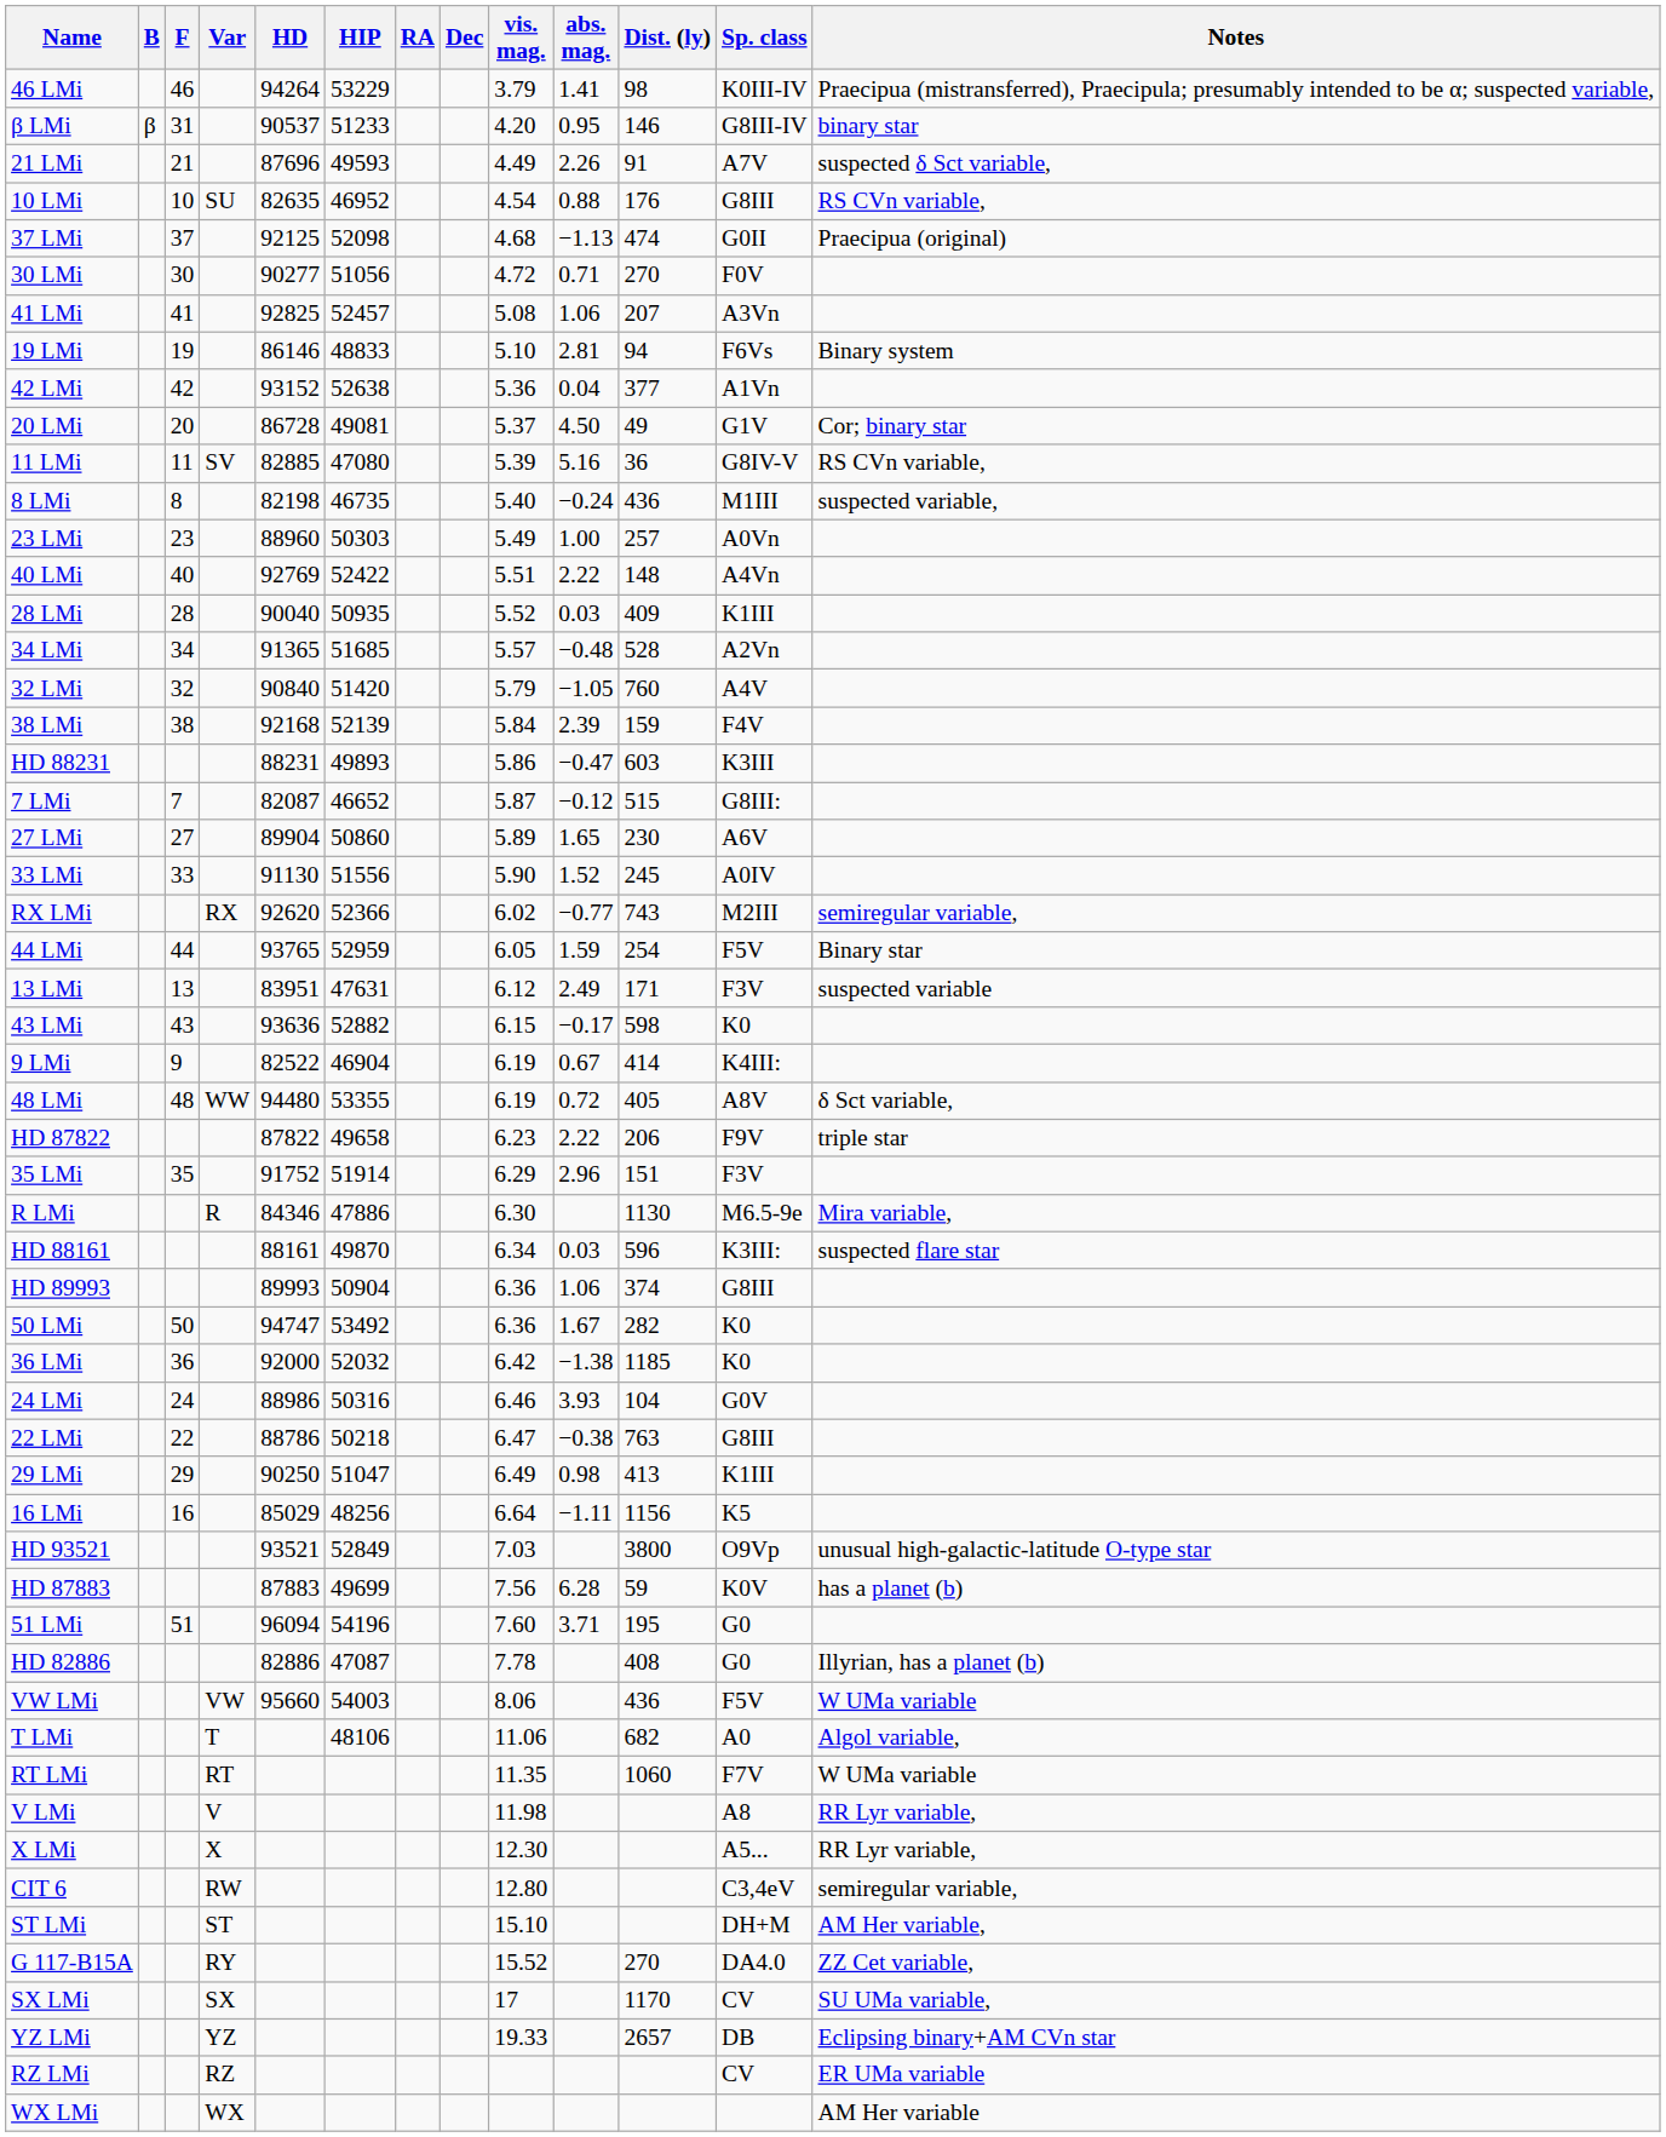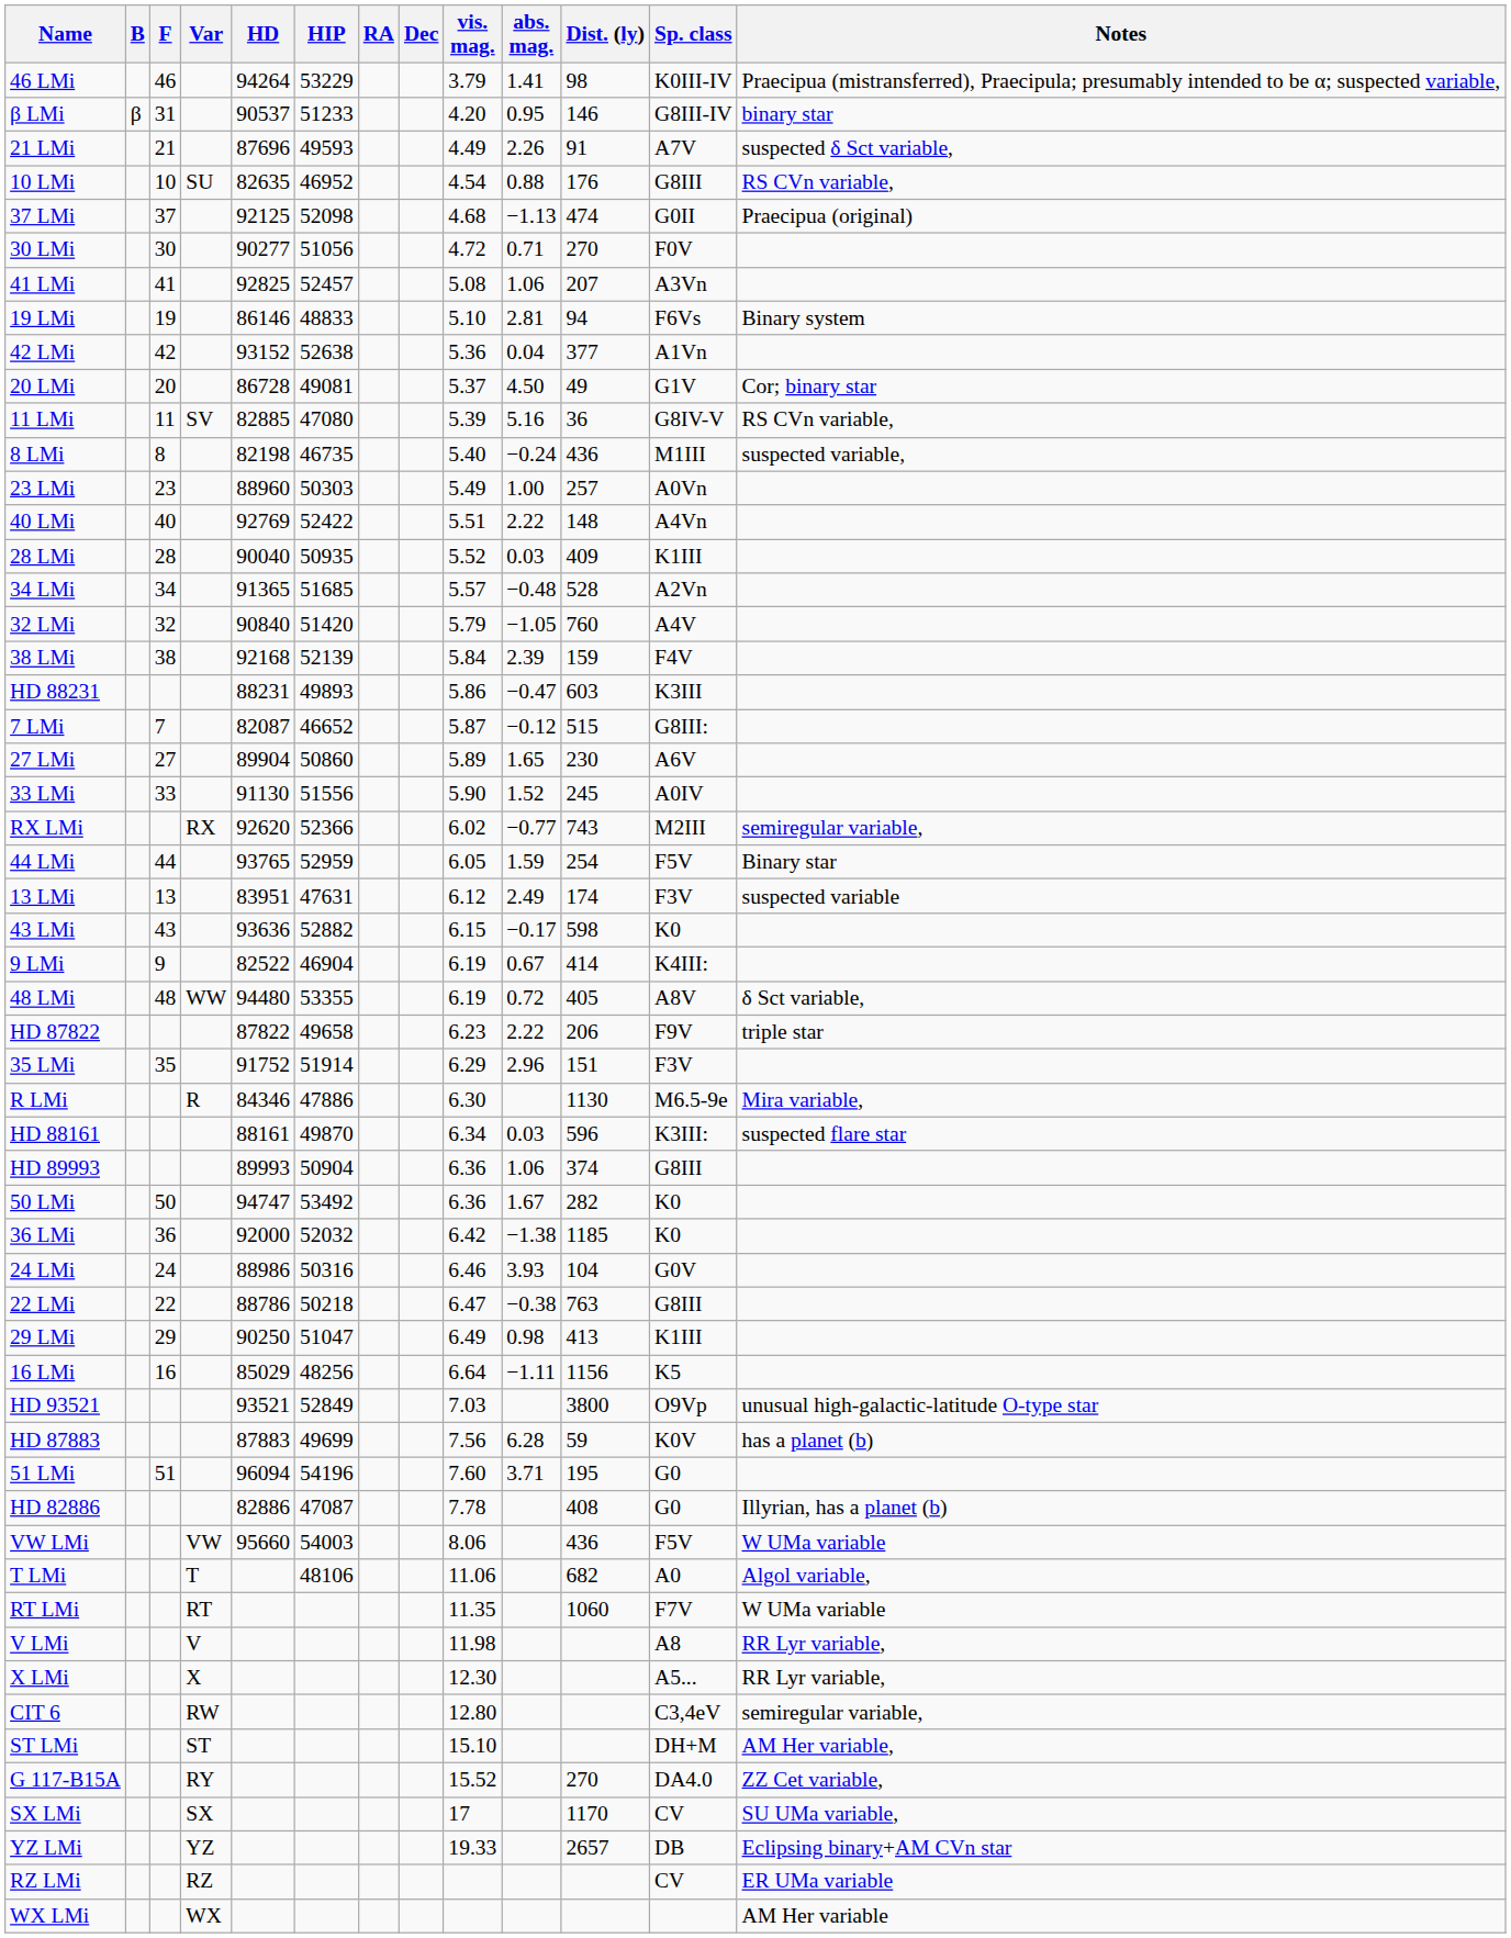 <table class="wikitable sortable sticky-header">
 <tr>
 <th><a href='#'>Name</a></th>
 <th><a href='#'>B</a></th>
 <th><a href='#'>F</a></th>
 <th><a href='#'>Var</a></th>
 <th><a href='#'>HD</a></th>
 <th><a href='#'>HIP</a></th>
 <th><a href='#'>RA</a></th>
 <th><a href='#'>Dec</a></th>
 <th><a href='#'>vis.<br>mag.</a></th>
 <th><a href='#'>abs.<br>mag.</a></th>
 <th><a href='#'>Dist.</a> (<a href='#'>ly</a>)</th>
 <th><a href='#'>Sp. class</a></th>
 <th>Notes</th>
 </tr>
 <tr>
 <td><a href='#'>46 LMi</a></td>
 <td></td>
 <td>46</td>
 <td></td>
 <td>94264</td>
 <td>53229</td>
 <td></td>
 <td></td>
 <td>3.79</td>
 <td>1.41</td>
 <td>98</td>
 <td>K0III-IV</td>
 <td style="text-align:left;">Praecipua (mistransferred), Praecipula; presumably intended to be α; suspected <a href='#'>variable</a>, </td>
 </tr>
 <tr>
 <td><a href='#'>β LMi</a></td>
 <td>β</td>
 <td>31</td>
 <td></td>
 <td>90537</td>
 <td>51233</td>
 <td></td>
 <td></td>
 <td>4.20</td>
 <td>0.95</td>
 <td>146</td>
 <td>G8III-IV</td>
 <td style="text-align:left;"><a href='#'>binary star</a></td>
 </tr>
 <tr>
 <td><a href='#'>21 LMi</a></td>
 <td></td>
 <td>21</td>
 <td></td>
 <td>87696</td>
 <td>49593</td>
 <td></td>
 <td></td>
 <td>4.49</td>
 <td>2.26</td>
 <td>91</td>
 <td>A7V</td>
 <td>suspected <a href='#'>δ Sct variable</a>, </td>
 </tr>
 <tr>
 <td><a href='#'>10 LMi</a></td>
 <td></td>
 <td>10</td>
 <td>SU</td>
 <td>82635</td>
 <td>46952</td>
 <td></td>
 <td></td>
 <td>4.54</td>
 <td>0.88</td>
 <td>176</td>
 <td>G8III</td>
 <td style="text-align:left;"><a href='#'>RS CVn variable</a>, </td>
 </tr>
 <tr>
 <td><a href='#'>37 LMi</a></td>
 <td></td>
 <td>37</td>
 <td></td>
 <td>92125</td>
 <td>52098</td>
 <td></td>
 <td></td>
 <td>4.68</td>
 <td>−1.13</td>
 <td>474</td>
 <td>G0II</td>
 <td style="text-align:left;">Praecipua (original)</td>
 </tr>
 <tr>
 <td><a href='#'>30 LMi</a></td>
 <td></td>
 <td>30</td>
 <td></td>
 <td>90277</td>
 <td>51056</td>
 <td></td>
 <td></td>
 <td>4.72</td>
 <td>0.71</td>
 <td>270</td>
 <td>F0V</td>
 <td></td>
 </tr>
 <tr>
 <td><a href='#'>41 LMi</a></td>
 <td></td>
 <td>41</td>
 <td></td>
 <td>92825</td>
 <td>52457</td>
 <td></td>
 <td></td>
 <td>5.08</td>
 <td>1.06</td>
 <td>207</td>
 <td>A3Vn</td>
 <td></td>
 </tr>
 <tr>
 <td><a href='#'>19 LMi</a></td>
 <td></td>
 <td>19</td>
 <td></td>
 <td>86146</td>
 <td>48833</td>
 <td></td>
 <td></td>
 <td>5.10</td>
 <td>2.81</td>
 <td>94</td>
 <td>F6Vs</td>
 <td>Binary system</td>
 </tr>
 <tr>
 <td><a href='#'>42 LMi</a></td>
 <td></td>
 <td>42</td>
 <td></td>
 <td>93152</td>
 <td>52638</td>
 <td></td>
 <td></td>
 <td>5.36</td>
 <td>0.04</td>
 <td>377</td>
 <td>A1Vn</td>
 <td></td>
 </tr>
 <tr>
 <td><a href='#'>20 LMi</a></td>
 <td></td>
 <td>20</td>
 <td></td>
 <td>86728</td>
 <td>49081</td>
 <td></td>
 <td></td>
 <td>5.37</td>
 <td>4.50</td>
 <td>49</td>
 <td>G1V</td>
 <td style="text-align:left;">Cor; <a href='#'>binary star</a></td>
 </tr>
 <tr>
 <td><a href='#'>11 LMi</a></td>
 <td></td>
 <td>11</td>
 <td>SV</td>
 <td>82885</td>
 <td>47080</td>
 <td></td>
 <td></td>
 <td>5.39</td>
 <td>5.16</td>
 <td>36</td>
 <td>G8IV-V</td>
 <td style="text-align:left;">RS CVn variable, </td>
 </tr>
 <tr>
 <td><a href='#'>8 LMi</a></td>
 <td></td>
 <td>8</td>
 <td></td>
 <td>82198</td>
 <td>46735</td>
 <td></td>
 <td></td>
 <td>5.40</td>
 <td>−0.24</td>
 <td>436</td>
 <td>M1III</td>
 <td>suspected variable, </td>
 </tr>
 <tr>
 <td><a href='#'>23 LMi</a></td>
 <td></td>
 <td>23</td>
 <td></td>
 <td>88960</td>
 <td>50303</td>
 <td></td>
 <td></td>
 <td>5.49</td>
 <td>1.00</td>
 <td>257</td>
 <td>A0Vn</td>
 <td></td>
 </tr>
 <tr>
 <td><a href='#'>40 LMi</a></td>
 <td></td>
 <td>40</td>
 <td></td>
 <td>92769</td>
 <td>52422</td>
 <td></td>
 <td></td>
 <td>5.51</td>
 <td>2.22</td>
 <td>148</td>
 <td>A4Vn</td>
 <td></td>
 </tr>
 <tr>
 <td><a href='#'>28 LMi</a></td>
 <td></td>
 <td>28</td>
 <td></td>
 <td>90040</td>
 <td>50935</td>
 <td></td>
 <td></td>
 <td>5.52</td>
 <td>0.03</td>
 <td>409</td>
 <td>K1III</td>
 <td></td>
 </tr>
 <tr>
 <td><a href='#'>34 LMi</a></td>
 <td></td>
 <td>34</td>
 <td></td>
 <td>91365</td>
 <td>51685</td>
 <td></td>
 <td></td>
 <td>5.57</td>
 <td>−0.48</td>
 <td>528</td>
 <td>A2Vn</td>
 <td></td>
 </tr>
 <tr>
 <td><a href='#'>32 LMi</a></td>
 <td></td>
 <td>32</td>
 <td></td>
 <td>90840</td>
 <td>51420</td>
 <td></td>
 <td></td>
 <td>5.79</td>
 <td>−1.05</td>
 <td>760</td>
 <td>A4V</td>
 <td></td>
 </tr>
 <tr>
 <td><a href='#'>38 LMi</a></td>
 <td></td>
 <td>38</td>
 <td></td>
 <td>92168</td>
 <td>52139</td>
 <td></td>
 <td></td>
 <td>5.84</td>
 <td>2.39</td>
 <td>159</td>
 <td>F4V</td>
 <td></td>
 </tr>
 <tr>
 <td><a href='#'>HD 88231</a></td>
 <td></td>
 <td></td>
 <td></td>
 <td>88231</td>
 <td>49893</td>
 <td></td>
 <td></td>
 <td>5.86</td>
 <td>−0.47</td>
 <td>603</td>
 <td>K3III</td>
 <td></td>
 </tr>
 <tr>
 <td><a href='#'>7 LMi</a></td>
 <td></td>
 <td>7</td>
 <td></td>
 <td>82087</td>
 <td>46652</td>
 <td></td>
 <td></td>
 <td>5.87</td>
 <td>−0.12</td>
 <td>515</td>
 <td>G8III:</td>
 <td></td>
 </tr>
 <tr>
 <td><a href='#'>27 LMi</a></td>
 <td></td>
 <td>27</td>
 <td></td>
 <td>89904</td>
 <td>50860</td>
 <td></td>
 <td></td>
 <td>5.89</td>
 <td>1.65</td>
 <td>230</td>
 <td>A6V</td>
 <td></td>
 </tr>
 <tr>
 <td><a href='#'>33 LMi</a></td>
 <td></td>
 <td>33</td>
 <td></td>
 <td>91130</td>
 <td>51556</td>
 <td></td>
 <td></td>
 <td>5.90</td>
 <td>1.52</td>
 <td>245</td>
 <td>A0IV</td>
 <td></td>
 </tr>
 <tr>
 <td><a href='#'>RX LMi</a></td>
 <td></td>
 <td></td>
 <td>RX</td>
 <td>92620</td>
 <td>52366</td>
 <td></td>
 <td></td>
 <td>6.02</td>
 <td>−0.77</td>
 <td>743</td>
 <td>M2III</td>
 <td style="text-align:left;"><a href='#'>semiregular variable</a>, </td>
 </tr>
 <tr>
 <td><a href='#'>44 LMi</a></td>
 <td></td>
 <td>44</td>
 <td></td>
 <td>93765</td>
 <td>52959</td>
 <td></td>
 <td></td>
 <td>6.05</td>
 <td>1.59</td>
 <td>254</td>
 <td>F5V</td>
 <td>Binary star</td>
 </tr>
 <tr>
 <td><a href='#'>13 LMi</a></td>
 <td></td>
 <td>13</td>
 <td></td>
 <td>83951</td>
 <td>47631</td>
 <td></td>
 <td></td>
 <td>6.12</td>
 <td>2.49</td>
-<td>171</td>
+<td>174</td>
 <td>F3V</td>
 <td>suspected variable</td>
 </tr>
 <tr>
 <td><a href='#'>43 LMi</a></td>
 <td></td>
 <td>43</td>
 <td></td>
 <td>93636</td>
 <td>52882</td>
 <td></td>
 <td></td>
 <td>6.15</td>
 <td>−0.17</td>
 <td>598</td>
 <td>K0</td>
 <td></td>
 </tr>
 <tr>
 <td><a href='#'>9 LMi</a></td>
 <td></td>
 <td>9</td>
 <td></td>
 <td>82522</td>
 <td>46904</td>
 <td></td>
 <td></td>
 <td>6.19</td>
 <td>0.67</td>
 <td>414</td>
 <td>K4III:</td>
 <td></td>
 </tr>
 <tr>
 <td><a href='#'>48 LMi</a></td>
 <td></td>
 <td>48</td>
 <td>WW</td>
 <td>94480</td>
 <td>53355</td>
 <td></td>
 <td></td>
 <td>6.19</td>
 <td>0.72</td>
 <td>405</td>
 <td>A8V</td>
 <td>δ Sct variable, </td>
 </tr>
 <tr>
 <td><a href='#'>HD 87822</a></td>
 <td></td>
 <td></td>
 <td></td>
 <td>87822</td>
 <td>49658</td>
 <td></td>
 <td></td>
 <td>6.23</td>
 <td>2.22</td>
 <td>206</td>
 <td>F9V</td>
 <td style="text-align:left;">triple star</td>
 </tr>
 <tr>
 <td><a href='#'>35 LMi</a></td>
 <td></td>
 <td>35</td>
 <td></td>
 <td>91752</td>
 <td>51914</td>
 <td></td>
 <td></td>
 <td>6.29</td>
 <td>2.96</td>
 <td>151</td>
 <td>F3V</td>
 <td></td>
 </tr>
 <tr>
 <td><a href='#'>R LMi</a></td>
 <td></td>
 <td></td>
 <td>R</td>
 <td>84346</td>
 <td>47886</td>
 <td></td>
 <td></td>
 <td>6.30</td>
 <td></td>
 <td>1130</td>
 <td>M6.5-9e</td>
 <td><a href='#'>Mira variable</a>, </td>
 </tr>
 <tr>
 <td><a href='#'>HD 88161</a></td>
 <td></td>
 <td></td>
 <td></td>
 <td>88161</td>
 <td>49870</td>
 <td></td>
 <td></td>
 <td>6.34</td>
 <td>0.03</td>
 <td>596</td>
 <td>K3III:</td>
 <td>suspected <a href='#'>flare star</a></td>
 </tr>
 <tr>
 <td><a href='#'>HD 89993</a></td>
 <td></td>
 <td></td>
 <td></td>
 <td>89993</td>
 <td>50904</td>
 <td></td>
 <td></td>
 <td>6.36</td>
 <td>1.06</td>
 <td>374</td>
 <td>G8III</td>
 <td></td>
 </tr>
 <tr>
 <td><a href='#'>50 LMi</a></td>
 <td></td>
 <td>50</td>
 <td></td>
 <td>94747</td>
 <td>53492</td>
 <td></td>
 <td></td>
 <td>6.36</td>
 <td>1.67</td>
 <td>282</td>
 <td>K0</td>
 <td></td>
 </tr>
 <tr>
 <td><a href='#'>36 LMi</a></td>
 <td></td>
 <td>36</td>
 <td></td>
 <td>92000</td>
 <td>52032</td>
 <td></td>
 <td></td>
 <td>6.42</td>
 <td>−1.38</td>
 <td>1185</td>
 <td>K0</td>
 <td></td>
 </tr>
 <tr>
 <td><a href='#'>24 LMi</a></td>
 <td></td>
 <td>24</td>
 <td></td>
 <td>88986</td>
 <td>50316</td>
 <td></td>
 <td></td>
 <td>6.46</td>
 <td>3.93</td>
 <td>104</td>
 <td>G0V</td>
 <td></td>
 </tr>
 <tr>
 <td><a href='#'>22 LMi</a></td>
 <td></td>
 <td>22</td>
 <td></td>
 <td>88786</td>
 <td>50218</td>
 <td></td>
 <td></td>
 <td>6.47</td>
 <td>−0.38</td>
 <td>763</td>
 <td>G8III</td>
 <td></td>
 </tr>
 <tr>
 <td><a href='#'>29 LMi</a></td>
 <td></td>
 <td>29</td>
 <td></td>
 <td>90250</td>
 <td>51047</td>
 <td></td>
 <td></td>
 <td>6.49</td>
 <td>0.98</td>
 <td>413</td>
 <td>K1III</td>
 <td></td>
 </tr>
 <tr>
 <td><a href='#'>16 LMi</a></td>
 <td></td>
 <td>16</td>
 <td></td>
 <td>85029</td>
 <td>48256</td>
 <td></td>
 <td></td>
 <td>6.64</td>
 <td>−1.11</td>
 <td>1156</td>
 <td>K5</td>
 <td></td>
 </tr>
 <tr>
 <td><a href='#'>HD 93521</a></td>
 <td></td>
 <td></td>
 <td></td>
 <td>93521</td>
 <td>52849</td>
 <td></td>
 <td></td>
 <td>7.03</td>
 <td></td>
 <td>3800</td>
 <td>O9Vp</td>
 <td>unusual high-galactic-latitude <a href='#'>O-type star</a></td>
 </tr>
 <tr>
 <td><a href='#'>HD 87883</a></td>
 <td></td>
 <td></td>
 <td></td>
 <td>87883</td>
 <td>49699</td>
 <td></td>
 <td></td>
 <td>7.56</td>
 <td>6.28</td>
 <td>59</td>
 <td>K0V</td>
 <td style="text-align:left;">has a <a href='#'>planet</a> (<a href='#'>b</a>)</td>
 </tr>
 <tr>
 <td><a href='#'>51 LMi</a></td>
 <td></td>
 <td>51</td>
 <td></td>
 <td>96094</td>
 <td>54196</td>
 <td></td>
 <td></td>
 <td>7.60</td>
 <td>3.71</td>
 <td>195</td>
 <td>G0</td>
 <td></td>
 </tr>
 <tr>
 <td><a href='#'>HD 82886</a></td>
 <td></td>
 <td></td>
 <td></td>
 <td>82886</td>
 <td>47087</td>
 <td></td>
 <td></td>
 <td>7.78</td>
 <td></td>
 <td>408</td>
 <td>G0</td>
 <td style="text-align:left;">Illyrian, has a <a href='#'>planet</a> (<a href='#'>b</a>)</td>
 </tr>
 <tr>
 <td><a href='#'>VW LMi</a></td>
 <td></td>
 <td></td>
 <td>VW</td>
 <td>95660</td>
 <td>54003</td>
 <td></td>
 <td></td>
 <td>8.06</td>
 <td></td>
 <td>436</td>
 <td>F5V</td>
 <td><a href='#'>W UMa variable</a></td>
 </tr>
 <tr>
 <td><a href='#'>T LMi</a></td>
 <td></td>
 <td></td>
 <td>T</td>
 <td></td>
 <td>48106</td>
 <td></td>
 <td></td>
 <td>11.06</td>
 <td></td>
 <td>682</td>
 <td>A0</td>
 <td><a href='#'>Algol variable</a>, </td>
 </tr>
 <tr>
 <td><a href='#'>RT LMi</a></td>
 <td></td>
 <td></td>
 <td>RT</td>
 <td></td>
 <td></td>
 <td></td>
 <td></td>
 <td>11.35</td>
 <td></td>
 <td>1060</td>
 <td>F7V</td>
 <td>W UMa variable</td>
 </tr>
 <tr>
 <td><a href='#'>V LMi</a></td>
 <td></td>
 <td></td>
 <td>V</td>
 <td></td>
 <td></td>
 <td></td>
 <td></td>
 <td>11.98</td>
 <td></td>
 <td></td>
 <td>A8</td>
 <td><a href='#'>RR Lyr variable</a>, </td>
 </tr>
 <tr>
 <td><a href='#'>X LMi</a></td>
 <td></td>
 <td></td>
 <td>X</td>
 <td></td>
 <td></td>
 <td></td>
 <td></td>
 <td>12.30</td>
 <td></td>
 <td></td>
 <td>A5...</td>
 <td>RR Lyr variable, </td>
 </tr>
 <tr>
 <td><a href='#'>CIT 6</a></td>
 <td></td>
 <td></td>
 <td>RW</td>
 <td></td>
 <td></td>
 <td></td>
 <td></td>
 <td>12.80</td>
 <td></td>
 <td></td>
 <td>C3,4eV</td>
 <td>semiregular variable, </td>
 </tr>
 <tr>
 <td><a href='#'>ST LMi</a></td>
 <td></td>
 <td></td>
 <td>ST</td>
 <td></td>
 <td></td>
 <td></td>
 <td></td>
 <td>15.10</td>
 <td></td>
 <td></td>
 <td>DH+M</td>
 <td><a href='#'>AM Her variable</a>, </td>
 </tr>
 <tr>
 <td><a href='#'>G 117-B15A</a></td>
 <td></td>
 <td></td>
 <td>RY</td>
 <td></td>
 <td></td>
 <td></td>
 <td></td>
 <td>15.52</td>
 <td></td>
 <td>270</td>
 <td>DA4.0</td>
 <td><a href='#'>ZZ Cet variable</a>, </td>
 </tr>
 <tr>
 <td><a href='#'>SX LMi</a></td>
 <td></td>
 <td></td>
 <td>SX</td>
 <td></td>
 <td></td>
 <td></td>
 <td></td>
 <td>17</td>
 <td></td>
 <td>1170</td>
 <td>CV</td>
 <td><a href='#'>SU UMa variable</a>, </td>
 </tr>
 <tr>
 <td><a href='#'>YZ LMi</a></td>
 <td></td>
 <td></td>
 <td>YZ</td>
 <td></td>
 <td></td>
 <td></td>
 <td></td>
 <td>19.33</td>
 <td></td>
 <td>2657</td>
 <td>DB</td>
 <td><a href='#'>Eclipsing binary</a>+<a href='#'>AM CVn star</a></td>
 </tr>
 <tr>
 <td><a href='#'>RZ LMi</a></td>
 <td></td>
 <td></td>
 <td>RZ</td>
 <td></td>
 <td></td>
 <td></td>
 <td></td>
 <td></td>
 <td></td>
 <td></td>
 <td>CV</td>
 <td><a href='#'>ER UMa variable</a></td>
 </tr>
 <tr>
 <td><a href='#'>WX LMi</a></td>
 <td></td>
 <td></td>
 <td>WX</td>
 <td></td>
 <td></td>
 <td></td>
 <td></td>
 <td></td>
 <td></td>
 <td></td>
 <td></td>
 <td>AM Her variable<br></td>
 </tr>
 </table>
